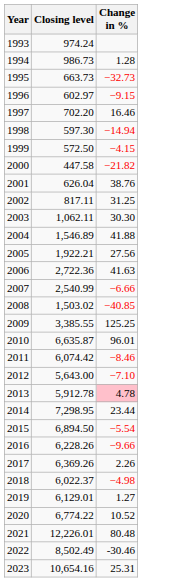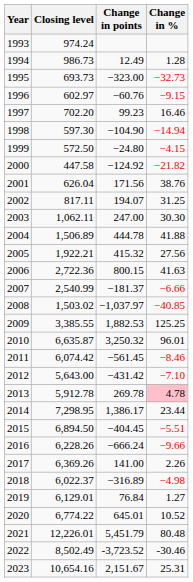 <table class="wikitable sortable" style="text-align:right;">
 <tr>
 <th>Year</th>
 <th>Closing level</th>
+<th>Change <br>in points</th>
 <th>Change <br>in %</th>
 </tr>
 <tr>
 <td>1993</td>
 <td>974.24</td>
 <td></td>
+<td></td>
 </tr>
 <tr>
 <td>1994</td>
 <td>986.73</td>
+<td>12.49</td>
 <td>1.28</td>
 </tr>
 <tr>
 <td>1995</td>
-<td>663.73</td>
+<td>693.73</td>
+<td>−323.00</td>
 <td style="color:red">−32.73</td>
 </tr>
 <tr>
 <td>1996</td>
 <td>602.97</td>
+<td>−60.76</td>
 <td style="color:red">−9.15</td>
 </tr>
 <tr>
 <td>1997</td>
 <td>702.20</td>
+<td>99.23</td>
 <td>16.46</td>
 </tr>
 <tr>
 <td>1998</td>
 <td>597.30</td>
+<td>−104.90</td>
 <td style="color:red">−14.94</td>
 </tr>
 <tr>
 <td>1999</td>
 <td>572.50</td>
+<td>−24.80</td>
 <td style="color:red">−4.15</td>
 </tr>
 <tr>
 <td>2000</td>
 <td>447.58</td>
+<td>−124.92</td>
 <td style="color:red">−21.82</td>
 </tr>
 <tr>
 <td>2001</td>
 <td>626.04</td>
+<td>171.56</td>
 <td>38.76</td>
 </tr>
 <tr>
 <td>2002</td>
 <td>817.11</td>
+<td>194.07</td>
 <td>31.25</td>
 </tr>
 <tr>
 <td>2003</td>
 <td>1,062.11</td>
+<td>247.00</td>
 <td>30.30</td>
 </tr>
 <tr>
 <td>2004</td>
-<td>1,546.89</td>
+<td>1,506.89</td>
+<td>444.78</td>
 <td>41.88</td>
 </tr>
 <tr>
 <td>2005</td>
 <td>1,922.21</td>
+<td>415.32</td>
 <td>27.56</td>
 </tr>
 <tr>
 <td>2006</td>
 <td>2,722.36</td>
+<td>800.15</td>
 <td>41.63</td>
 </tr>
 <tr>
 <td>2007</td>
 <td>2,540.99</td>
+<td>−181.37</td>
 <td style="color:red">−6.66</td>
 </tr>
 <tr>
 <td>2008</td>
 <td>1,503.02</td>
+<td>−1,037.97</td>
 <td style="color:red">−40.85</td>
 </tr>
 <tr>
 <td>2009</td>
 <td>3,385.55</td>
+<td>1,882.53</td>
 <td>125.25</td>
 </tr>
 <tr>
 <td>2010</td>
 <td>6,635.87</td>
+<td>3,250.32</td>
 <td>96.01</td>
 </tr>
 <tr>
 <td>2011</td>
 <td>6,074.42</td>
+<td>−561.45</td>
 <td style="color:red">−8.46</td>
 </tr>
 <tr>
 <td>2012</td>
 <td>5,643.00</td>
+<td>−431.42</td>
 <td style="color:red">−7.10</td>
 </tr>
 <tr>
 <td>2013</td>
 <td>5,912.78</td>
+<td>269.78</td>
 <td style="background: pink;">4.78</td>
 </tr>
 <tr>
 <td>2014</td>
 <td>7,298.95</td>
+<td>1,386.17</td>
 <td>23.44</td>
 </tr>
 <tr>
 <td>2015</td>
 <td>6,894.50</td>
-<td style="color:red">−5.54</td>
+<td>−404.45</td>
+<td style="color:red">−5.51</td>
 </tr>
 <tr>
 <td>2016</td>
 <td>6,228.26</td>
+<td>−666.24</td>
 <td style="color:red">−9.66</td>
 </tr>
 <tr>
 <td>2017</td>
 <td>6,369.26</td>
+<td>141.00</td>
 <td>2.26</td>
 </tr>
 <tr>
 <td>2018</td>
 <td>6,022.37</td>
+<td>−316.89</td>
 <td style="color:red">−4.98</td>
 </tr>
 <tr>
 <td>2019</td>
 <td>6,129.01</td>
+<td>76.84</td>
 <td>1.27</td>
 </tr>
 <tr>
 <td>2020</td>
 <td>6,774.22</td>
+<td>645.01</td>
 <td>10.52</td>
 </tr>
 <tr>
 <td>2021</td>
 <td>12,226.01</td>
+<td>5,451.79</td>
 <td>80.48</td>
 </tr>
 <tr>
 <td>2022</td>
 <td>8,502.49</td>
+<td>-3,723.52</td>
 <td>-30.46</td>
 </tr>
 <tr>
 <td>2023</td>
 <td>10,654.16</td>
+<td>2,151.67</td>
 <td>25.31</td>
 </tr>
 </table>
